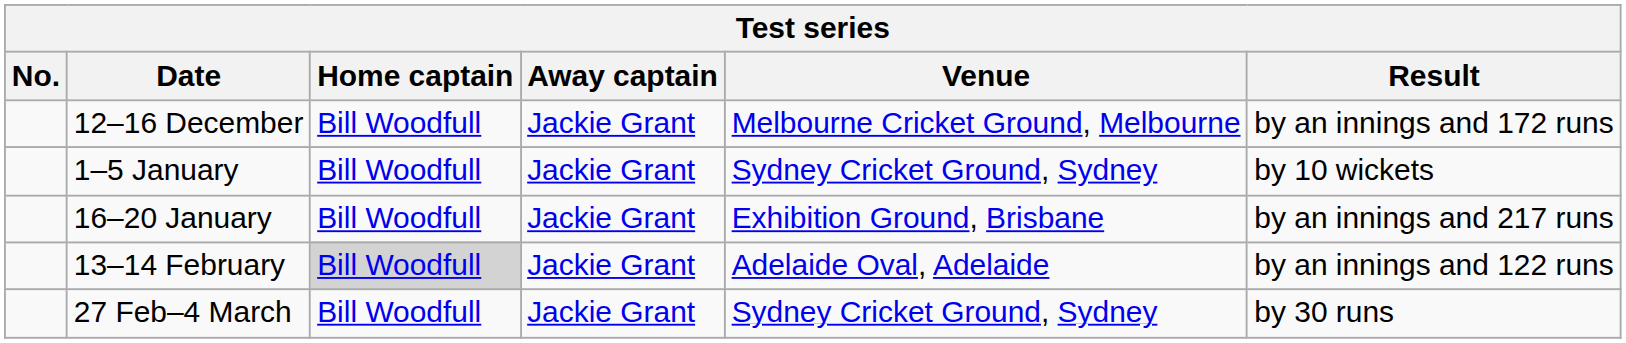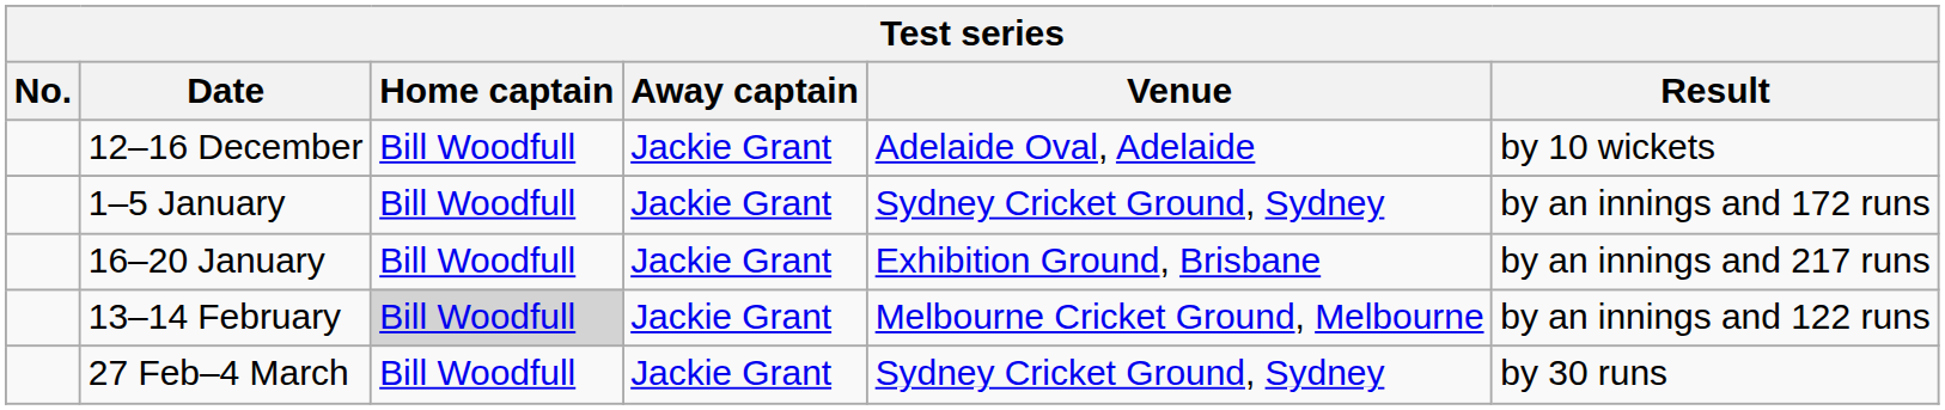 <table class="wikitable">
 <tr>
 <th colspan="9">Test series</th>
 </tr>
 <tr>
 <th>No.</th>
 <th>Date</th>
 <th>Home captain</th>
 <th>Away captain</th>
 <th>Venue</th>
 <th>Result</th>
 </tr>
 <tr>
 <td></td>
 <td>12–16 December</td>
 <td><a href='#'>Bill Woodfull</a></td>
 <td><a href='#'>Jackie Grant</a></td>
-<td><a href='#'>Melbourne Cricket Ground</a>, <a href='#'>Melbourne</a></td>
-<td> by an innings and 172 runs</td>
+<td><a href='#'>Adelaide Oval</a>, <a href='#'>Adelaide</a></td>
+<td> by 10 wickets</td>
 </tr>
 <tr>
 <td></td>
 <td>1–5 January</td>
 <td><a href='#'>Bill Woodfull</a></td>
 <td><a href='#'>Jackie Grant</a></td>
 <td><a href='#'>Sydney Cricket Ground</a>, <a href='#'>Sydney</a></td>
-<td> by 10 wickets</td>
+<td> by an innings and 172 runs</td>
 </tr>
 <tr>
 <td></td>
 <td>16–20 January</td>
 <td><a href='#'>Bill Woodfull</a></td>
 <td><a href='#'>Jackie Grant</a></td>
 <td><a href='#'>Exhibition Ground</a>, <a href='#'>Brisbane</a></td>
 <td> by an innings and 217 runs</td>
 </tr>
 <tr>
 <td></td>
 <td>13–14 February</td>
 <td style="background: lightgrey;"><a href='#'>Bill Woodfull</a></td>
 <td><a href='#'>Jackie Grant</a></td>
-<td><a href='#'>Adelaide Oval</a>, <a href='#'>Adelaide</a></td>
+<td><a href='#'>Melbourne Cricket Ground</a>, <a href='#'>Melbourne</a></td>
 <td> by an innings and 122 runs</td>
 </tr>
 <tr>
 <td></td>
 <td>27 Feb–4 March</td>
 <td><a href='#'>Bill Woodfull</a></td>
 <td><a href='#'>Jackie Grant</a></td>
 <td><a href='#'>Sydney Cricket Ground</a>, <a href='#'>Sydney</a></td>
 <td> by 30 runs</td>
 </tr>
 </table>
